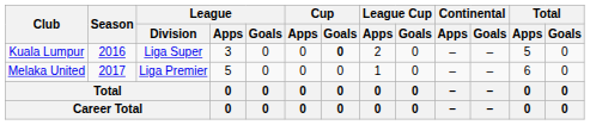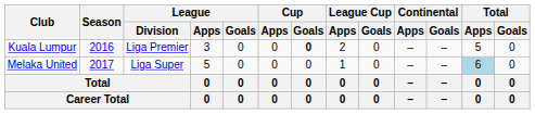 <table class=wikitable style="text-align:center">
 <tr>
 <th rowspan=2>Club</th>
 <th rowspan=2>Season</th>
 <th colspan=3>League</th>
 <th colspan=2>Cup</th>
 <th colspan=2>League Cup</th>
 <th colspan=2>Continental</th>
 <th colspan=2>Total</th>
 </tr>
 <tr>
 <th>Division</th>
 <th>Apps</th>
 <th>Goals</th>
 <th>Apps</th>
 <th>Goals</th>
 <th>Apps</th>
 <th>Goals</th>
 <th>Apps</th>
 <th>Goals</th>
 <th>Apps</th>
 <th>Goals</th>
 </tr>
 <tr>
 <td><a href='#'>Kuala Lumpur</a></td>
 <td><a href='#'>2016</a></td>
-<td><a href='#'>Liga Super</a></td>
+<td><a href='#'>Liga Premier</a></td>
 <td>3</td>
 <td>0</td>
 <td>0</td>
 <td><strong>0</strong></td>
 <td>2</td>
 <td>0</td>
 <td>–</td>
 <td>–</td>
 <td>5</td>
 <td>0</td>
 </tr>
 <tr>
 <td><a href='#'>Melaka United</a></td>
 <td><a href='#'>2017</a></td>
-<td><a href='#'>Liga Premier</a></td>
+<td><a href='#'>Liga Super</a></td>
 <td>5</td>
 <td>0</td>
 <td>0</td>
 <td>0</td>
 <td>1</td>
 <td>0</td>
 <td>–</td>
 <td>–</td>
-<td>6</td>
+<td style="background: lightblue;">6</td>
 <td>0</td>
 </tr>
 <tr>
 <th colspan="3">Total</th>
 <th>0</th>
 <th>0</th>
 <th>0</th>
 <th>0</th>
 <th>0</th>
 <th>0</th>
 <th>–</th>
 <th>–</th>
 <th>0</th>
 <th>0</th>
 </tr>
 <tr>
 <th colspan="3">Career Total</th>
 <th>0</th>
 <th>0</th>
 <th>0</th>
 <th>0</th>
 <th>0</th>
 <th>0</th>
 <th>–</th>
 <th>–</th>
 <th>0</th>
 <th>0</th>
 </tr>
 </table>
